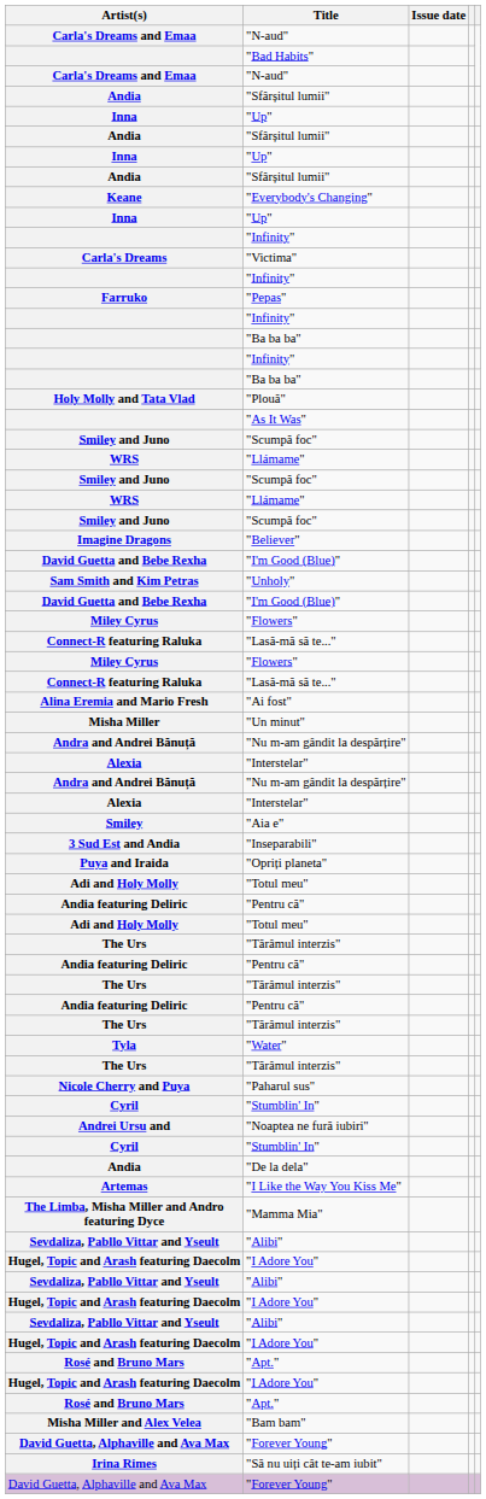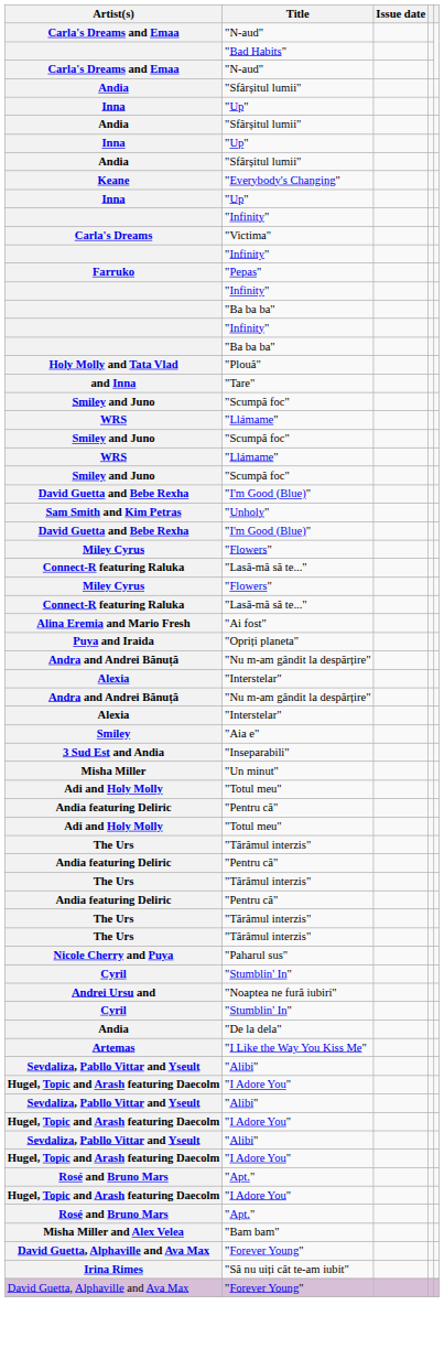 <table class="wikitable sortable plainrowheaders">
 <tr>
 <th scope=col class="sortable">Artist(s)</th>
 <th scope=col class="sortable">Title</th>
 <th scope=col class="sortable">Issue date</th>
 <th scope=col class="sortable"></th>
 <th scope=col class="unsortable"></th>
 </tr>
 <tr>
 <th scope="row"><a href='#'>Carla's Dreams</a> and <a href='#'>Emaa</a></th>
 <td>"N-aud"</td>
 <td></td>
 <td></td>
 <td rowspan="3"></td>
 </tr>
 <tr>
 <th scope="row"></th>
 <td>"<a href='#'>Bad Habits</a>"</td>
 <td></td>
 <td></td>
 </tr>
 <tr>
 <th scope="row"><a href='#'>Carla's Dreams</a> and <a href='#'>Emaa</a></th>
 <td>"N-aud"</td>
 <td></td>
 <td></td>
 </tr>
 <tr>
 <th scope="row"><a href='#'>Andia</a></th>
 <td>"Sfârșitul lumii"</td>
 <td></td>
 <td></td>
 <td></td>
 </tr>
 <tr>
 <th scope="row"><a href='#'>Inna</a></th>
 <td>"<a href='#'>Up</a>"</td>
 <td></td>
 <td></td>
 <td></td>
 </tr>
 <tr>
 <th scope="row">Andia</th>
 <td>"Sfârșitul lumii"</td>
 <td></td>
 <td></td>
 <td></td>
 </tr>
 <tr>
 <th scope="row"><a href='#'>Inna</a></th>
 <td>"<a href='#'>Up</a>"</td>
 <td></td>
 <td></td>
 <td></td>
 </tr>
 <tr>
 <th scope="row">Andia</th>
 <td>"Sfârșitul lumii"</td>
 <td></td>
 <td></td>
 <td></td>
 </tr>
 <tr>
 <th scope="row"><a href='#'>Keane</a></th>
 <td>"<a href='#'>Everybody's Changing</a>"</td>
 <td></td>
 <td></td>
 <td></td>
 </tr>
 <tr>
 <th scope="row"><a href='#'>Inna</a></th>
 <td>"<a href='#'>Up</a>"</td>
 <td></td>
 <td></td>
 <td></td>
 </tr>
 <tr>
 <th scope="row"></th>
 <td>"<a href='#'>Infinity</a>"</td>
 <td></td>
 <td></td>
 <td></td>
 </tr>
 <tr>
 <th scope="row"><a href='#'>Carla's Dreams</a></th>
 <td>"Victima"</td>
 <td></td>
 <td></td>
 <td></td>
 </tr>
 <tr>
 <th scope="row"></th>
 <td>"<a href='#'>Infinity</a>"</td>
 <td></td>
 <td></td>
 <td></td>
 </tr>
 <tr>
 <th scope="row"><a href='#'>Farruko</a></th>
 <td>"<a href='#'>Pepas</a>"</td>
 <td></td>
 <td></td>
 <td></td>
 </tr>
 <tr>
 <th scope="row"></th>
 <td>"<a href='#'>Infinity</a>"</td>
 <td></td>
 <td></td>
 <td></td>
 </tr>
 <tr>
 <th scope="row"></th>
 <td>"Ba ba ba"</td>
 <td></td>
 <td></td>
 <td></td>
 </tr>
 <tr>
 <th scope="row"></th>
 <td>"<a href='#'>Infinity</a>"</td>
 <td></td>
 <td></td>
 <td></td>
 </tr>
 <tr>
 <th scope="row"></th>
 <td>"Ba ba ba"</td>
 <td></td>
 <td></td>
 <td></td>
 </tr>
 <tr>
 <th scope="row"><a href='#'>Holy Molly</a> and <a href='#'>Tata Vlad</a></th>
 <td>"Plouă"</td>
 <td></td>
 <td></td>
 <td></td>
 </tr>
 <tr>
-<th scope="row"></th>
-<td>"<a href='#'>As It Was</a>"</td>
+<th scope="row"> and <a href='#'>Inna</a></th>
+<td>"Tare"</td>
 <td></td>
 <td></td>
 <td></td>
 </tr>
 <tr>
 <th scope="row"><a href='#'>Smiley</a> and Juno</th>
 <td>"Scumpă foc"</td>
 <td></td>
 <td></td>
 <td></td>
 </tr>
 <tr>
 <th scope="row"><a href='#'>WRS</a></th>
 <td>"<a href='#'>Llámame</a>"</td>
 <td></td>
 <td></td>
 <td></td>
 </tr>
 <tr>
 <th scope="row"><a href='#'>Smiley</a> and Juno</th>
 <td>"Scumpă foc"</td>
 <td></td>
 <td></td>
 <td></td>
 </tr>
 <tr>
 <th scope="row"><a href='#'>WRS</a></th>
 <td>"<a href='#'>Llámame</a>"</td>
 <td></td>
 <td></td>
 <td></td>
 </tr>
 <tr>
 <th scope="row"><a href='#'>Smiley</a> and Juno</th>
 <td>"Scumpă foc"</td>
-<td></td>
-<td></td>
-<td></td>
-</tr>
-<tr>
-<th scope="row"><a href='#'>Imagine Dragons</a></th>
-<td>"<a href='#'>Believer</a>"</td>
 <td></td>
 <td></td>
 <td></td>
 </tr>
 <tr>
 <th scope="row"><a href='#'>David Guetta</a> and <a href='#'>Bebe Rexha</a></th>
 <td>"<a href='#'>I'm Good (Blue)</a>"</td>
 <td></td>
 <td></td>
 <td></td>
 </tr>
 <tr>
 <th scope="row"><a href='#'>Sam Smith</a> and <a href='#'>Kim Petras</a></th>
 <td>"<a href='#'>Unholy</a>"</td>
 <td></td>
 <td></td>
 <td></td>
 </tr>
 <tr>
 <th scope="row"><a href='#'>David Guetta</a> and <a href='#'>Bebe Rexha</a></th>
 <td>"<a href='#'>I'm Good (Blue)</a>"</td>
 <td></td>
 <td></td>
 <td></td>
 </tr>
 <tr>
 <th scope="row"><a href='#'>Miley Cyrus</a></th>
 <td>"<a href='#'>Flowers</a>"</td>
 <td></td>
 <td></td>
 <td></td>
 </tr>
 <tr>
 <th scope="row"><a href='#'>Connect-R</a> featuring Raluka</th>
 <td>"Lasă-mă să te..."</td>
 <td></td>
 <td></td>
 <td></td>
 </tr>
 <tr>
 <th scope="row"><a href='#'>Miley Cyrus</a></th>
 <td>"<a href='#'>Flowers</a>"</td>
 <td></td>
 <td></td>
 <td></td>
 </tr>
 <tr>
 <th scope="row"><a href='#'>Connect-R</a> featuring Raluka</th>
 <td>"Lasă-mă să te..."</td>
 <td></td>
 <td></td>
 <td></td>
 </tr>
 <tr>
 <th scope="row"><a href='#'>Alina Eremia</a> and Mario Fresh</th>
 <td>"Ai fost"</td>
 <td></td>
 <td></td>
 <td></td>
 </tr>
 <tr>
-<th scope="row">Misha Miller</th>
-<td>"Un minut"</td>
+<th scope="row"><a href='#'>Puya</a> and Iraida</th>
+<td>"Opriți planeta"</td>
 <td></td>
 <td></td>
 <td></td>
 </tr>
 <tr>
 <th scope="row"><a href='#'>Andra</a> and Andrei Bănuță</th>
 <td>"Nu m-am gândit la despărțire"</td>
 <td></td>
 <td></td>
 <td></td>
 </tr>
 <tr>
 <th scope="row"><a href='#'>Alexia</a></th>
 <td>"Interstelar"</td>
 <td></td>
 <td></td>
 <td></td>
 </tr>
 <tr>
 <th scope="row"><a href='#'>Andra</a> and Andrei Bănuță</th>
 <td>"Nu m-am gândit la despărțire"</td>
 <td></td>
 <td></td>
 <td></td>
 </tr>
 <tr>
 <th scope="row">Alexia</th>
 <td>"Interstelar"</td>
 <td></td>
 <td></td>
 <td></td>
 </tr>
 <tr>
 <th scope="row"><a href='#'>Smiley</a></th>
 <td>"Aia e"</td>
 <td></td>
 <td></td>
 <td></td>
 </tr>
 <tr>
 <th scope="row"><a href='#'>3 Sud Est</a> and Andia</th>
 <td>"Inseparabili"</td>
 <td></td>
 <td></td>
 <td></td>
 </tr>
 <tr>
-<th scope="row"><a href='#'>Puya</a> and Iraida</th>
-<td>"Opriți planeta"</td>
+<th scope="row">Misha Miller</th>
+<td>"Un minut"</td>
 <td></td>
 <td></td>
 <td></td>
 </tr>
 <tr>
 <th scope="row">Adi and <a href='#'>Holy Molly</a></th>
 <td>"Totul meu"</td>
 <td></td>
 <td></td>
 <td></td>
 </tr>
 <tr>
 <th scope="row">Andia featuring Deliric</th>
 <td>"Pentru că"</td>
 <td></td>
 <td></td>
 <td></td>
 </tr>
 <tr>
 <th scope="row">Adi and <a href='#'>Holy Molly</a></th>
 <td>"Totul meu"</td>
 <td></td>
 <td></td>
 <td></td>
 </tr>
 <tr>
 <th scope="row">The Urs</th>
 <td>"Tărâmul interzis"</td>
 <td></td>
 <td></td>
 <td></td>
 </tr>
 <tr>
 <th scope="row">Andia featuring Deliric</th>
 <td>"Pentru că"</td>
 <td></td>
 <td></td>
 <td></td>
 </tr>
 <tr>
 <th scope="row">The Urs</th>
 <td>"Tărâmul interzis"</td>
 <td></td>
 <td></td>
 <td></td>
 </tr>
 <tr>
 <th scope="row">Andia featuring Deliric</th>
 <td>"Pentru că"</td>
 <td></td>
 <td></td>
 <td></td>
 </tr>
 <tr>
 <th scope="row">The Urs</th>
 <td>"Tărâmul interzis"</td>
 <td></td>
 <td></td>
 <td></td>
 </tr>
 <tr>
-<th scope="row"><a href='#'>Tyla</a></th>
-<td>"<a href='#'>Water</a>"</td>
-<td></td>
-<td></td>
-<td></td>
-</tr>
-<tr>
 <th scope="row">The Urs</th>
 <td>"Tărâmul interzis"</td>
 <td></td>
 <td></td>
 <td></td>
 </tr>
 <tr>
 <th scope="row"><a href='#'>Nicole Cherry</a> and <a href='#'>Puya</a></th>
 <td>"Paharul sus"</td>
 <td></td>
 <td></td>
 <td></td>
 </tr>
 <tr>
 <th scope="row"><a href='#'>Cyril</a></th>
 <td>"<a href='#'>Stumblin' In</a>"</td>
 <td></td>
 <td></td>
 <td></td>
 </tr>
 <tr>
 <th scope="row"><a href='#'>Andrei Ursu</a> and </th>
 <td>"Noaptea ne fură iubiri"</td>
 <td></td>
 <td></td>
 <td></td>
 </tr>
 <tr>
 <th scope="row"><a href='#'>Cyril</a></th>
 <td>"<a href='#'>Stumblin' In</a>"</td>
 <td></td>
 <td></td>
 <td></td>
 </tr>
 <tr>
 <th scope="row">Andia</th>
 <td>"De la dela"</td>
 <td></td>
 <td></td>
 <td></td>
 </tr>
 <tr>
 <th scope="row"><a href='#'>Artemas</a></th>
 <td>"<a href='#'>I Like the Way You Kiss Me</a>"</td>
-<td></td>
-<td></td>
-<td></td>
-</tr>
-<tr>
-<th scope="row"><a href='#'>The Limba</a>, Misha Miller and Andro<br>featuring Dyce</th>
-<td>"Mamma Mia"</td>
 <td></td>
 <td></td>
 <td></td>
 </tr>
 <tr>
 <th scope="row"><a href='#'>Sevdaliza</a>, <a href='#'>Pabllo Vittar</a> and <a href='#'>Yseult</a></th>
 <td>"<a href='#'>Alibi</a>"</td>
 <td></td>
 <td></td>
 <td></td>
 </tr>
 <tr>
 <th scope="row">Hugel, <a href='#'>Topic</a> and <a href='#'>Arash</a> featuring Daecolm</th>
 <td>"<a href='#'>I Adore You</a>"</td>
 <td></td>
 <td></td>
 <td></td>
 </tr>
 <tr>
 <th scope="row"><a href='#'>Sevdaliza</a>, <a href='#'>Pabllo Vittar</a> and <a href='#'>Yseult</a></th>
 <td>"<a href='#'>Alibi</a>"</td>
 <td></td>
 <td></td>
 <td></td>
 </tr>
 <tr>
 <th scope="row">Hugel, <a href='#'>Topic</a> and <a href='#'>Arash</a> featuring Daecolm</th>
 <td>"<a href='#'>I Adore You</a>"</td>
 <td></td>
 <td></td>
 <td></td>
 </tr>
 <tr>
 <th scope="row"><a href='#'>Sevdaliza</a>, <a href='#'>Pabllo Vittar</a> and <a href='#'>Yseult</a></th>
 <td>"<a href='#'>Alibi</a>"</td>
 <td></td>
 <td></td>
 <td></td>
 </tr>
 <tr>
 <th scope="row">Hugel, <a href='#'>Topic</a> and <a href='#'>Arash</a> featuring Daecolm</th>
 <td>"<a href='#'>I Adore You</a>"</td>
 <td></td>
 <td></td>
 <td></td>
 </tr>
 <tr>
 <th scope="row"><a href='#'>Rosé</a> and <a href='#'>Bruno Mars</a></th>
 <td>"<a href='#'>Apt.</a>"</td>
 <td></td>
 <td></td>
 <td></td>
 </tr>
 <tr>
 <th scope="row">Hugel, <a href='#'>Topic</a> and <a href='#'>Arash</a> featuring Daecolm</th>
 <td>"<a href='#'>I Adore You</a>"</td>
 <td></td>
 <td></td>
 <td></td>
 </tr>
 <tr>
 <th scope="row"><a href='#'>Rosé</a> and <a href='#'>Bruno Mars</a></th>
 <td>"<a href='#'>Apt.</a>"</td>
 <td></td>
 <td></td>
 <td></td>
 </tr>
 <tr>
 <th scope="row">Misha Miller and <a href='#'>Alex Velea</a></th>
 <td>"Bam bam"</td>
 <td></td>
 <td></td>
 <td></td>
 </tr>
 <tr>
 <th scope="row"><a href='#'>David Guetta</a>, <a href='#'>Alphaville</a> and <a href='#'>Ava Max</a></th>
 <td>"<a href='#'>Forever Young</a>"</td>
 <td></td>
 <td></td>
 <td></td>
 </tr>
 <tr>
 <th scope="row"><a href='#'>Irina Rimes</a></th>
 <td>"Să nu uiți cât te-am iubit"</td>
 <td></td>
 <td></td>
 <td></td>
 </tr>
 <tr style="background-color:#D8BFD8">
 <td><a href='#'>David Guetta</a>, <a href='#'>Alphaville</a> and <a href='#'>Ava Max</a></td>
 <td>"<a href='#'>Forever Young</a>"</td>
 <td></td>
 <td></td>
 <td></td>
 </tr>
 </table>
